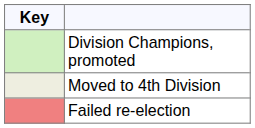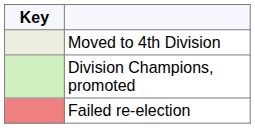 <table bgcolor="#f7f8ff" cellpadding="3" cellspacing="0" border="1" style="font-size: 95%; border: gray solid 1px; border-collapse: collapse;text-align:center;">
 <tr>
 <th width=50>Key</th>
 <th width=170></th>
 </tr>
 <tr>
+<td style="background:#eeeee0;" width="20"></td>
+<td bgcolor="#ffffff" align="left">Moved to 4th Division</td>
+</tr>
+<tr>
 <td style="background:#D0F0C0;" width="20"></td>
 <td bgcolor="#ffffff" align="left">Division Champions, promoted</td>
-</tr>
-<tr>
-<td style="background:#eeeee0;" width="20"></td>
-<td bgcolor="#ffffff" align="left">Moved to 4th Division</td>
 </tr>
 <tr>
 <td style="background: #F08080" width="20"></td>
 <td bgcolor="#ffffff" align="left">Failed re-election</td>
 </tr>
 </table>
